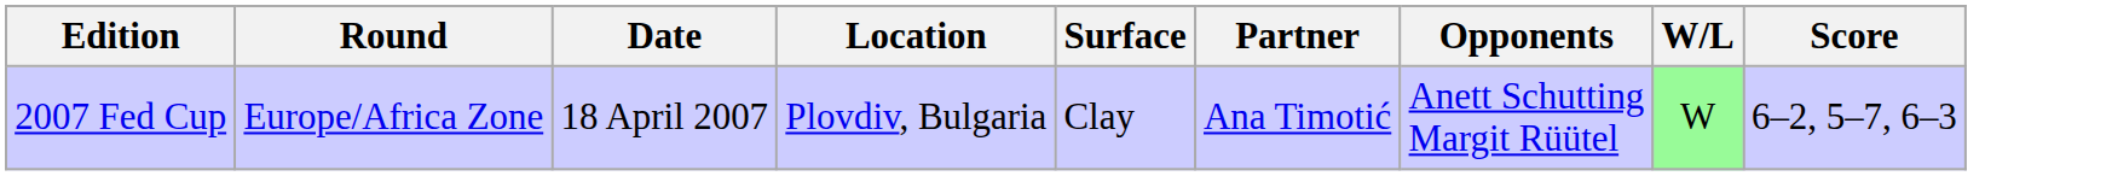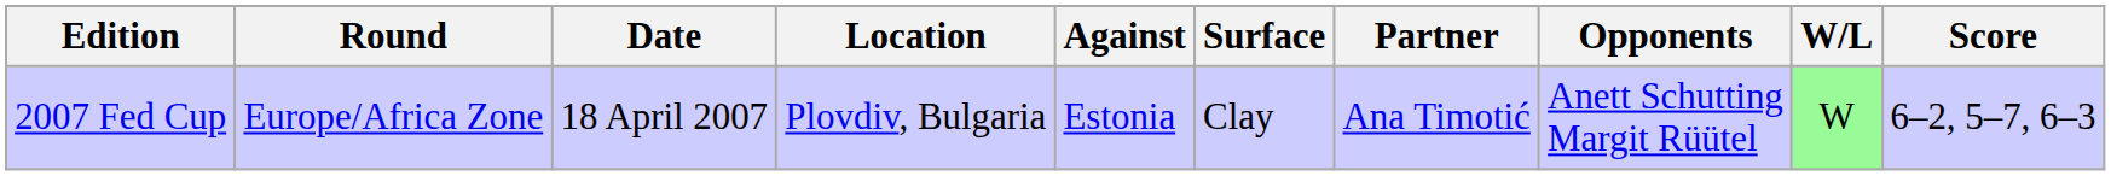 <table class=wikitable style=font-size:97%>
 <tr>
 <th>Edition</th>
 <th>Round</th>
 <th>Date</th>
 <th>Location</th>
+<th>Against</th>
 <th>Surface</th>
 <th>Partner</th>
 <th>Opponents</th>
 <th>W/L</th>
 <th>Score</th>
 </tr>
 <tr style="background:#ccccff;">
 <td><a href='#'>2007 Fed Cup</a></td>
 <td><a href='#'>Europe/Africa Zone</a></td>
 <td>18 April 2007</td>
 <td><a href='#'>Plovdiv</a>, Bulgaria</td>
+<td> <a href='#'>Estonia</a></td>
 <td>Clay</td>
 <td> <a href='#'>Ana Timotić</a></td>
 <td> <a href='#'>Anett Schutting</a> <br>  <a href='#'>Margit Rüütel</a></td>
 <td style="text-align:center; background:#98fb98;">W</td>
 <td>6–2, 5–7, 6–3</td>
 </tr>
 </table>
